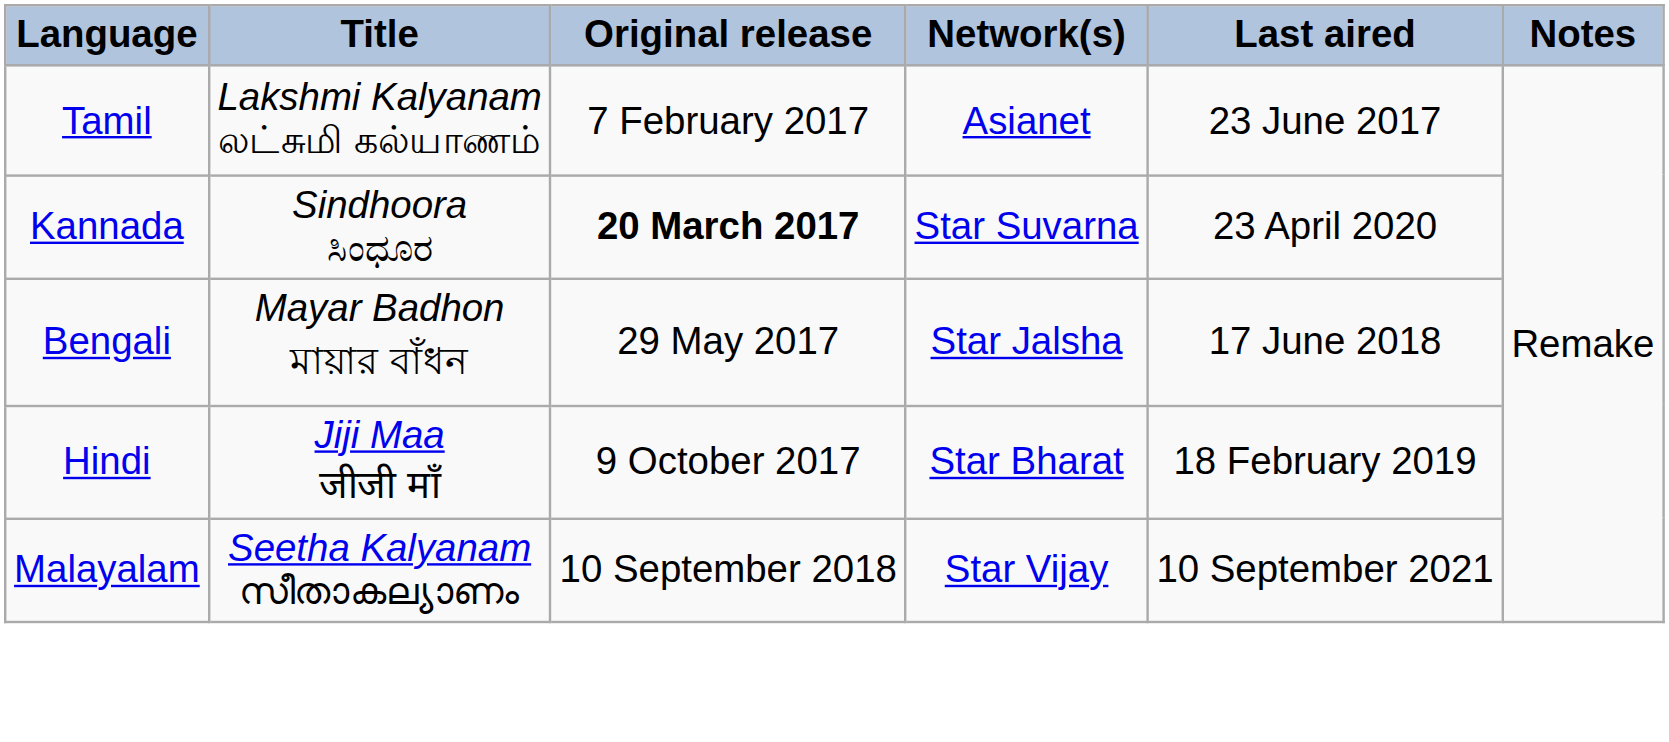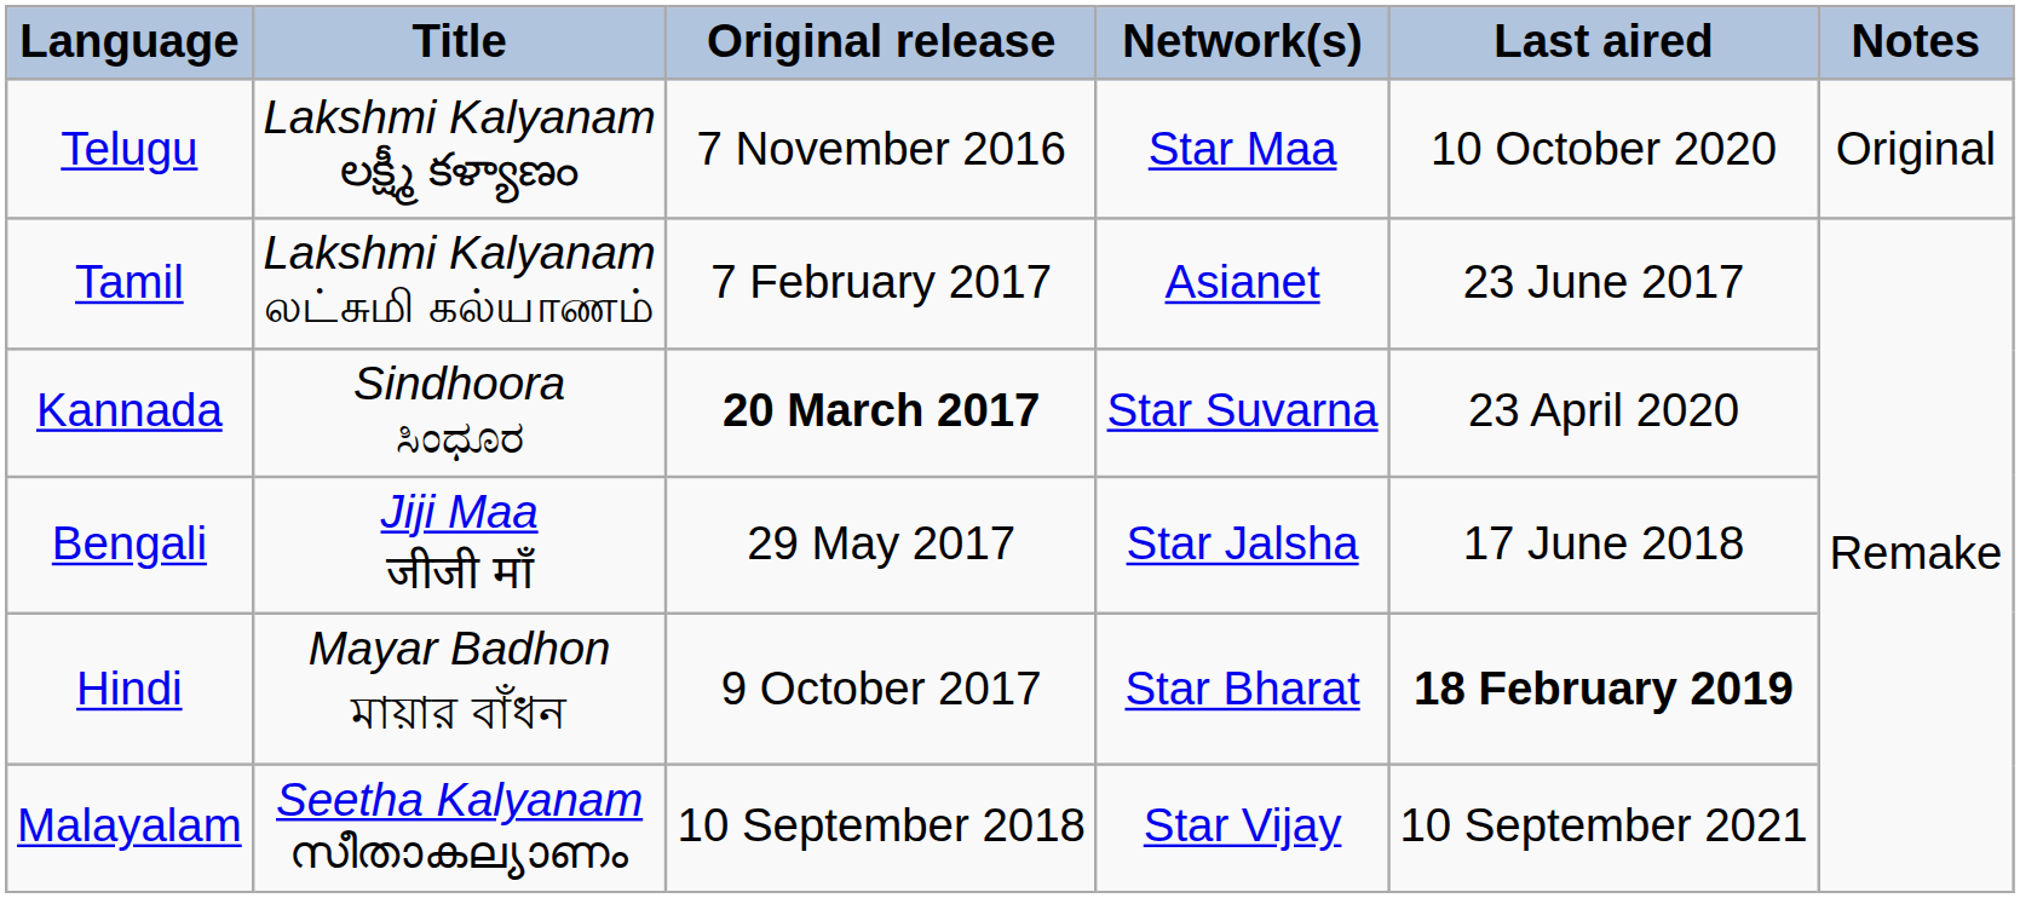 <table class="wikitable sortable" style="text-align:center;">
 <tr>
 <th style="background: LightSteelBlue;">Language</th>
 <th style="background: LightSteelBlue;">Title</th>
 <th style="background: LightSteelBlue;">Original release</th>
 <th style="background: LightSteelBlue;">Network(s)</th>
 <th style="background: LightSteelBlue;">Last aired</th>
 <th style="background: LightSteelBlue;">Notes</th>
+</tr>
+<tr>
+<td><a href='#'>Telugu</a></td>
+<td><em>Lakshmi Kalyanam</em> <br> లక్ష్మీ కళ్యాణం</td>
+<td>7 November 2016</td>
+<td><a href='#'>Star Maa</a></td>
+<td>10 October 2020</td>
+<td>Original</td>
 </tr>
 <tr>
 <td><a href='#'>Tamil</a></td>
 <td><em>Lakshmi Kalyanam</em> <br> லட்சுமி கல்யாணம்</td>
 <td>7 February 2017</td>
 <td><a href='#'>Asianet</a></td>
 <td>23 June 2017</td>
 <td rowspan="5">Remake</td>
 </tr>
 <tr>
 <td><a href='#'>Kannada</a></td>
 <td><em>Sindhoora</em> <br> ಸಿಂಧೂರ</td>
 <td><strong>20 March 2017</strong></td>
 <td><a href='#'>Star Suvarna</a></td>
 <td>23 April 2020</td>
 </tr>
 <tr>
 <td><a href='#'>Bengali</a></td>
-<td><em>Mayar Badhon</em> <br> মায়ার বাঁধন</td>
+<td><em><a href='#'>Jiji Maa</a></em> <br> जीजी माँ</td>
 <td>29 May 2017</td>
 <td><a href='#'>Star Jalsha</a></td>
 <td>17 June 2018</td>
 </tr>
 <tr>
 <td><a href='#'>Hindi</a></td>
-<td><em><a href='#'>Jiji Maa</a></em> <br> जीजी माँ</td>
+<td><em>Mayar Badhon</em> <br> মায়ার বাঁধন</td>
 <td>9 October 2017</td>
 <td><a href='#'>Star Bharat</a></td>
-<td>18 February 2019</td>
+<td><strong>18 February 2019</strong></td>
 </tr>
 <tr>
 <td><a href='#'>Malayalam</a></td>
 <td><em><a href='#'>Seetha Kalyanam</a></em> <br> സീതാകല്യാണം</td>
 <td>10 September 2018</td>
 <td><a href='#'>Star Vijay</a></td>
 <td>10 September 2021</td>
 </tr>
 </table>
